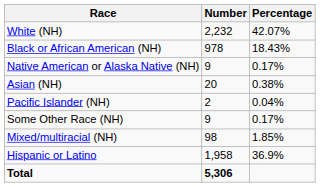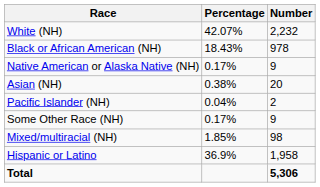 <table class="wikitable">
 <tr>
 <th>Race</th>
+<th>Percentage</th>
 <th>Number</th>
-<th>Percentage</th>
 </tr>
 <tr>
 <td><a href='#'>White</a> (NH)</td>
+<td>42.07%</td>
 <td>2,232</td>
-<td>42.07%</td>
 </tr>
 <tr>
 <td><a href='#'>Black or African American</a> (NH)</td>
+<td>18.43%</td>
 <td>978</td>
-<td>18.43%</td>
 </tr>
 <tr>
 <td><a href='#'>Native American</a> or <a href='#'>Alaska Native</a> (NH)</td>
+<td>0.17%</td>
 <td>9</td>
-<td>0.17%</td>
 </tr>
 <tr>
 <td><a href='#'>Asian</a> (NH)</td>
+<td>0.38%</td>
 <td>20</td>
-<td>0.38%</td>
 </tr>
 <tr>
 <td><a href='#'>Pacific Islander</a> (NH)</td>
+<td>0.04%</td>
 <td>2</td>
-<td>0.04%</td>
 </tr>
 <tr>
 <td>Some Other Race (NH)</td>
+<td>0.17%</td>
 <td>9</td>
-<td>0.17%</td>
 </tr>
 <tr>
 <td><a href='#'>Mixed/multiracial</a> (NH)</td>
+<td>1.85%</td>
 <td>98</td>
-<td>1.85%</td>
 </tr>
 <tr>
 <td><a href='#'>Hispanic or Latino</a></td>
+<td>36.9%</td>
 <td>1,958</td>
-<td>36.9%</td>
 </tr>
 <tr>
 <td><strong>Total</strong></td>
+<td></td>
 <td><strong>5,306</strong></td>
-<td></td>
 </tr>
 </table>
